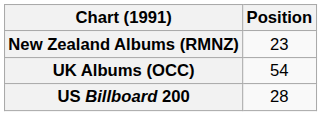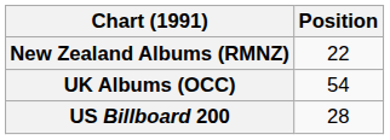 <table class="wikitable plainrowheaders" style="text-align:center;">
 <tr>
 <th>Chart (1991)</th>
 <th>Position</th>
 </tr>
 <tr>
 <th scope="row">New Zealand Albums (RMNZ)</th>
-<td>23</td>
+<td>22</td>
 </tr>
 <tr>
 <th scope="row">UK Albums (OCC)</th>
 <td>54</td>
 </tr>
 <tr>
 <th scope="row">US <em>Billboard</em> 200</th>
 <td>28</td>
 </tr>
 </table>
